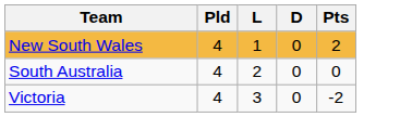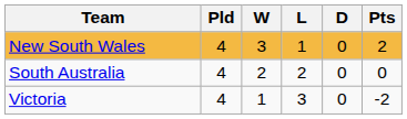 <table class="wikitable" style="text-align:center;">
 <tr>
 <th width=175>Team</th>
 <th style="width:30px;" abbr="Played">Pld</th>
+<th style="width:30px;" abbr="Won">W</th>
 <th style="width:30px;" abbr="Lost">L</th>
 <th style="width:30px;" abbr="Drawn">D</th>
 <th style="width:30px;" abbr="Points">Pts</th>
 </tr>
 <tr style="background:#f4b942;">
 <td style="text-align:left;"><a href='#'>New South Wales</a></td>
 <td>4</td>
+<td>3</td>
 <td>1</td>
 <td>0</td>
 <td>2</td>
 </tr>
 <tr>
 <td style="text-align:left;"><a href='#'>South Australia</a></td>
 <td>4</td>
 <td>2</td>
+<td>2</td>
 <td>0</td>
 <td>0</td>
 </tr>
 <tr>
 <td style="text-align:left;"><a href='#'>Victoria</a></td>
 <td>4</td>
+<td>1</td>
 <td>3</td>
 <td>0</td>
 <td>-2</td>
 </tr>
 </table>
